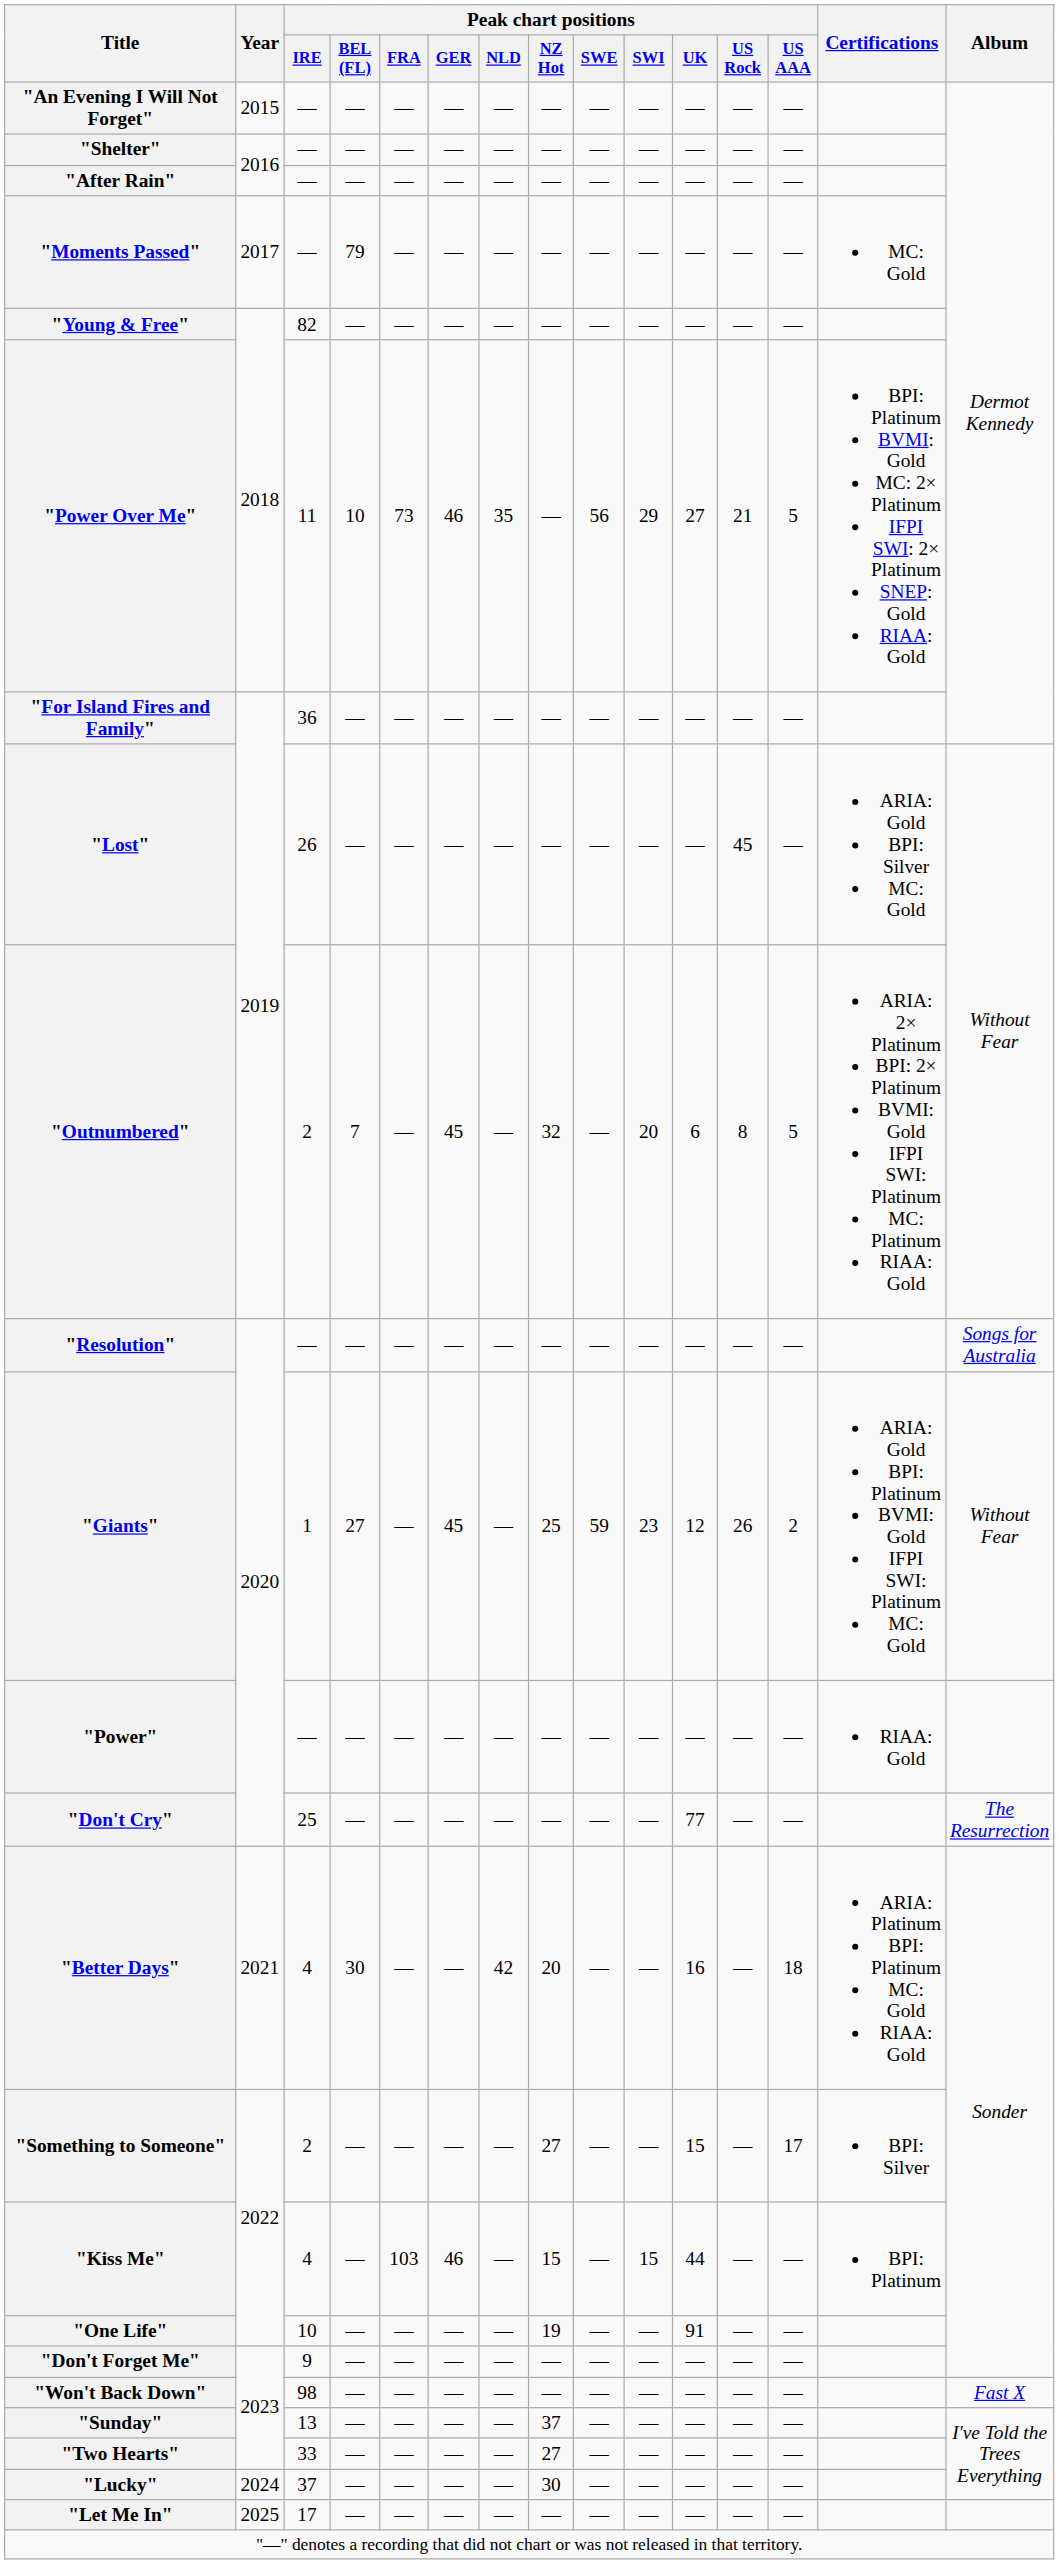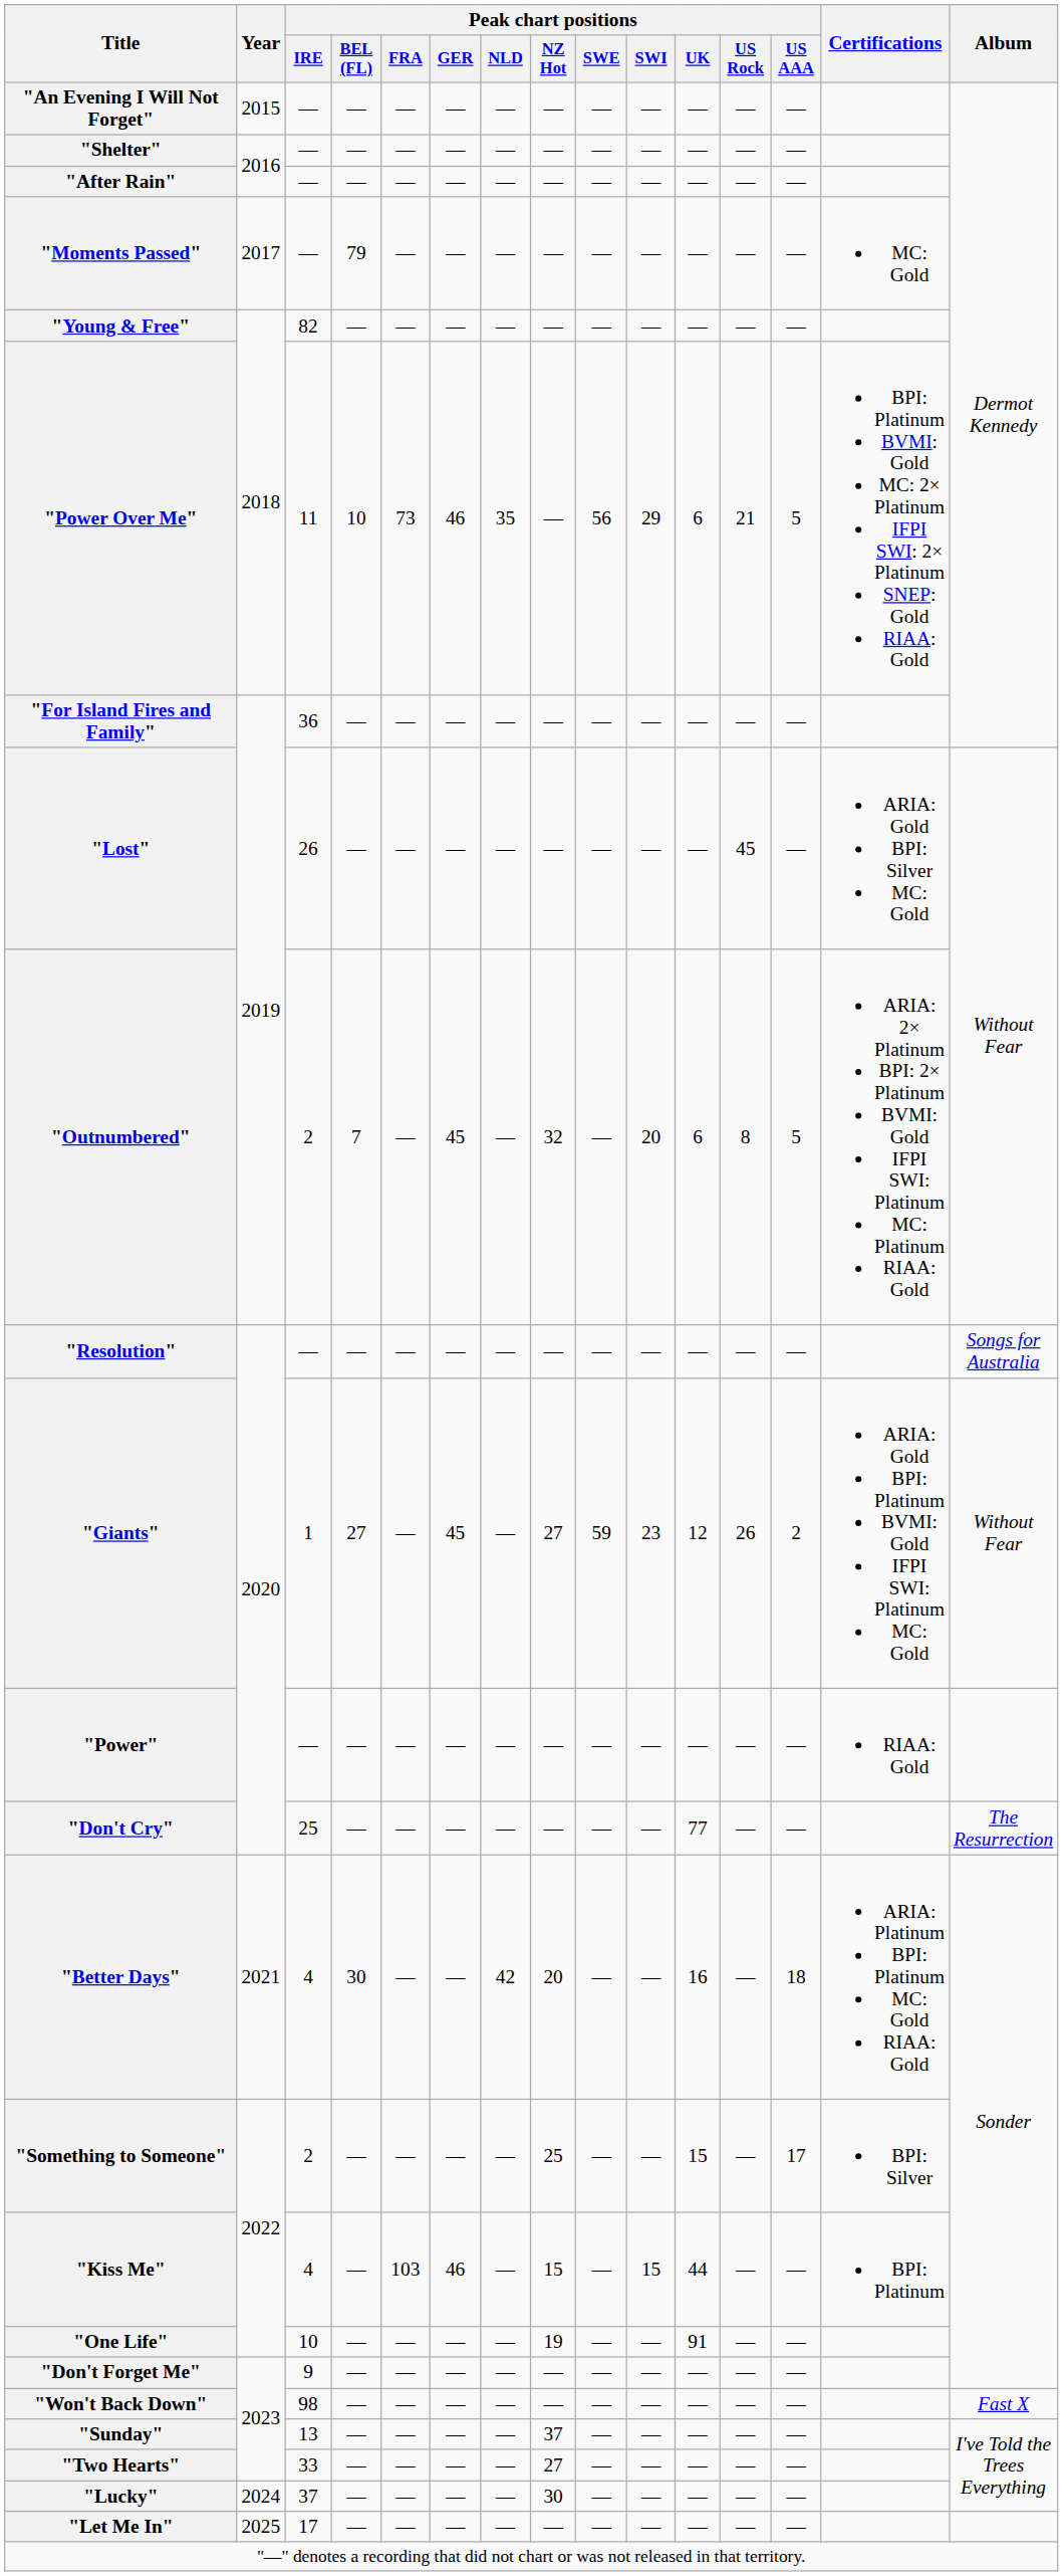 <table class="wikitable plainrowheaders" style="text-align:center;" border="1">
 <tr>
 <th scope="col" rowspan="2" style="width:16em;">Title</th>
 <th scope="col" rowspan="2" style="width:1em;">Year</th>
 <th scope="col" colspan="11">Peak chart positions</th>
 <th scope="col" rowspan="2"><a href='#'>Certifications</a></th>
 <th scope="col" rowspan="2">Album</th>
 </tr>
 <tr>
 <th scope="col" style="width:3em;font-size:85%;"><a href='#'>IRE</a><br></th>
 <th scope="col" style="width:3em;font-size:85%;"><a href='#'>BEL<br>(FL)</a><br></th>
 <th scope="col" style="width:3em;font-size:85%;"><a href='#'>FRA</a><br></th>
 <th scope="col" style="width:3em;font-size:85%;"><a href='#'>GER</a><br></th>
 <th scope="col" style="width:3em;font-size:85%;"><a href='#'>NLD</a><br></th>
 <th scope="col" style="width:3em;font-size:85%;"><a href='#'>NZ<br>Hot</a><br></th>
 <th scope="col" style="width:3em;font-size:85%;"><a href='#'>SWE</a><br></th>
 <th scope="col" style="width:3em;font-size:85%;"><a href='#'>SWI</a><br></th>
 <th scope="col" style="width:3em;font-size:85%;"><a href='#'>UK</a><br></th>
 <th scope="col" style="width:3em;font-size:85%;"><a href='#'>US<br>Rock</a><br></th>
 <th scope="col" style="width:3em;font-size:85%;"><a href='#'>US<br>AAA</a><br></th>
 </tr>
 <tr>
 <th scope="row">"An Evening I Will Not Forget"</th>
 <td>2015</td>
 <td>—</td>
 <td>—</td>
 <td>—</td>
 <td>—</td>
 <td>—</td>
 <td>—</td>
 <td>—</td>
 <td>—</td>
 <td>—</td>
 <td>—</td>
 <td>—</td>
 <td></td>
 <td rowspan="7"><em>Dermot Kennedy</em></td>
 </tr>
 <tr>
 <th scope="row">"Shelter"</th>
 <td rowspan="2">2016</td>
 <td>—</td>
 <td>—</td>
 <td>—</td>
 <td>—</td>
 <td>—</td>
 <td>—</td>
 <td>—</td>
 <td>—</td>
 <td>—</td>
 <td>—</td>
 <td>—</td>
 <td></td>
 </tr>
 <tr>
 <th scope="row">"After Rain"</th>
 <td>—</td>
 <td>—</td>
 <td>—</td>
 <td>—</td>
 <td>—</td>
 <td>—</td>
 <td>—</td>
 <td>—</td>
 <td>—</td>
 <td>—</td>
 <td>—</td>
 <td></td>
 </tr>
 <tr>
 <th scope="row">"<a href='#'>Moments Passed</a>"</th>
 <td>2017</td>
 <td>—</td>
 <td>79</td>
 <td>—</td>
 <td>—</td>
 <td>—</td>
 <td>—</td>
 <td>—</td>
 <td>—</td>
 <td>—</td>
 <td>—</td>
 <td>—</td>
 <td><br><ul><li>MC: Gold</li></ul></td>
 </tr>
 <tr>
 <th scope="row">"<a href='#'>Young & Free</a>"</th>
 <td rowspan="2">2018</td>
 <td>82</td>
 <td>—</td>
 <td>—</td>
 <td>—</td>
 <td>—</td>
 <td>—</td>
 <td>—</td>
 <td>—</td>
 <td>—</td>
 <td>—</td>
 <td>—</td>
 <td></td>
 </tr>
 <tr>
 <th scope="row">"<a href='#'>Power Over Me</a>"</th>
 <td>11</td>
 <td>10</td>
 <td>73</td>
 <td>46</td>
 <td>35</td>
 <td>—</td>
 <td>56</td>
 <td>29</td>
-<td>27</td>
+<td>6</td>
 <td>21</td>
 <td>5</td>
 <td><br><ul><li>BPI: Platinum</li><li><a href='#'>BVMI</a>: Gold</li><li>MC: 2× Platinum</li><li><a href='#'>IFPI SWI</a>: 2× Platinum</li><li><a href='#'>SNEP</a>: Gold</li><li><a href='#'>RIAA</a>: Gold</li></ul></td>
 </tr>
 <tr>
 <th scope="row">"<a href='#'>For Island Fires and Family</a>"</th>
 <td rowspan="3">2019</td>
 <td>36</td>
 <td>—</td>
 <td>—</td>
 <td>—</td>
 <td>—</td>
 <td>—</td>
 <td>—</td>
 <td>—</td>
 <td>—</td>
 <td>—</td>
 <td>—</td>
 <td></td>
 </tr>
 <tr>
 <th scope="row">"<a href='#'>Lost</a>"</th>
 <td>26</td>
 <td>—</td>
 <td>—</td>
 <td>—</td>
 <td>—</td>
 <td>—</td>
 <td>—</td>
 <td>—</td>
 <td>—</td>
 <td>45</td>
 <td>—</td>
 <td><br><ul><li>ARIA: Gold</li><li>BPI: Silver</li><li>MC: Gold</li></ul></td>
 <td rowspan="2"><em>Without Fear</em></td>
 </tr>
 <tr>
 <th scope="row">"<a href='#'>Outnumbered</a>"</th>
 <td>2</td>
 <td>7</td>
 <td>—</td>
 <td>45</td>
 <td>—</td>
 <td>32</td>
 <td>—</td>
 <td>20</td>
 <td>6</td>
 <td>8</td>
 <td>5</td>
 <td><br><ul><li>ARIA: 2× Platinum</li><li>BPI: 2× Platinum</li><li>BVMI: Gold</li><li>IFPI SWI: Platinum</li><li>MC: Platinum</li><li>RIAA: Gold</li></ul></td>
 </tr>
 <tr>
 <th scope="row">"<a href='#'>Resolution</a>"</th>
 <td rowspan="4">2020</td>
 <td>—</td>
 <td>—</td>
 <td>—</td>
 <td>—</td>
 <td>—</td>
 <td>—</td>
 <td>—</td>
 <td>—</td>
 <td>—</td>
 <td>—</td>
 <td>—</td>
 <td></td>
 <td><em><a href='#'>Songs for Australia</a></em></td>
 </tr>
 <tr>
 <th scope="row">"<a href='#'>Giants</a>"</th>
 <td>1</td>
 <td>27</td>
 <td>—</td>
 <td>45</td>
 <td>—</td>
-<td>25</td>
+<td>27</td>
 <td>59</td>
 <td>23</td>
 <td>12</td>
 <td>26<br></td>
 <td>2</td>
 <td><br><ul><li>ARIA: Gold</li><li>BPI: Platinum</li><li>BVMI: Gold</li><li>IFPI SWI: Platinum</li><li>MC: Gold</li></ul></td>
 <td><em>Without Fear</em></td>
 </tr>
 <tr>
 <th scope="row">"Power"<br></th>
 <td>—</td>
 <td>—</td>
 <td>—</td>
 <td>—</td>
 <td>—</td>
 <td>—</td>
 <td>—</td>
 <td>—</td>
 <td>—</td>
 <td>—</td>
 <td>—</td>
 <td><br><ul><li>RIAA: Gold</li></ul></td>
 <td></td>
 </tr>
 <tr>
 <th scope="row">"<a href='#'>Don't Cry</a>"<br></th>
 <td>25</td>
 <td>—</td>
 <td>—</td>
 <td>—</td>
 <td>—</td>
 <td>—</td>
 <td>—</td>
 <td>—</td>
 <td>77</td>
 <td>—</td>
 <td>—</td>
 <td></td>
 <td><em><a href='#'>The Resurrection</a></em></td>
 </tr>
 <tr>
 <th scope="row">"<a href='#'>Better Days</a>"</th>
 <td>2021</td>
 <td>4</td>
 <td>30</td>
 <td>—</td>
 <td>—</td>
 <td>42</td>
 <td>20</td>
 <td>—</td>
 <td>—</td>
 <td>16</td>
 <td>—</td>
 <td>18</td>
 <td><br><ul><li>ARIA: Platinum</li><li>BPI: Platinum</li><li>MC: Gold</li><li>RIAA: Gold</li></ul></td>
 <td rowspan="5"><em>Sonder</em></td>
 </tr>
 <tr>
 <th scope="row">"Something to Someone"</th>
 <td rowspan="3">2022</td>
 <td>2</td>
 <td>—</td>
 <td>—</td>
 <td>—</td>
 <td>—</td>
-<td>27</td>
+<td>25</td>
 <td>—</td>
 <td>—</td>
 <td>15</td>
 <td>—</td>
 <td>17</td>
 <td><br><ul><li>BPI: Silver</li></ul></td>
 </tr>
 <tr>
 <th scope="row">"Kiss Me"</th>
 <td>4</td>
 <td>—</td>
 <td>103</td>
 <td>46</td>
 <td>—</td>
 <td>15</td>
 <td>—</td>
 <td>15</td>
 <td>44</td>
 <td>—</td>
 <td>—</td>
 <td><br><ul><li>BPI: Platinum</li></ul></td>
 </tr>
 <tr>
 <th scope="row">"One Life"</th>
 <td>10</td>
 <td>—</td>
 <td>—</td>
 <td>—</td>
 <td>—</td>
 <td>19</td>
 <td>—</td>
 <td>—</td>
 <td>91</td>
 <td>—</td>
 <td>—</td>
 </tr>
 <tr>
 <th scope="row">"Don't Forget Me"</th>
 <td rowspan="4">2023</td>
 <td>9</td>
 <td>—</td>
 <td>—</td>
 <td>—</td>
 <td>—</td>
 <td>—</td>
 <td>—</td>
 <td>—</td>
 <td>—</td>
 <td>—</td>
 <td>—</td>
 <td></td>
 </tr>
 <tr>
 <th scope="row">"Won't Back Down"<br></th>
 <td>98</td>
 <td>—</td>
 <td>—</td>
 <td>—</td>
 <td>—</td>
 <td>—</td>
 <td>—</td>
 <td>—</td>
 <td>—</td>
 <td>—</td>
 <td>—</td>
 <td></td>
 <td><em><a href='#'>Fast X</a></em></td>
 </tr>
 <tr>
 <th scope="row">"Sunday"</th>
 <td>13</td>
 <td>—</td>
 <td>—</td>
 <td>—</td>
 <td>—</td>
 <td>37</td>
 <td>—</td>
 <td>—</td>
 <td>—</td>
 <td>—</td>
 <td>—</td>
 <td></td>
 <td rowspan="3"><em>I've Told the Trees Everything</em></td>
 </tr>
 <tr>
 <th scope="row">"Two Hearts"</th>
 <td>33</td>
 <td>—</td>
 <td>—</td>
 <td>—</td>
 <td>—</td>
 <td>27</td>
 <td>—</td>
 <td>—</td>
 <td>—</td>
 <td>—</td>
 <td>—</td>
 <td></td>
 </tr>
 <tr>
 <th scope="row">"Lucky"</th>
 <td>2024</td>
 <td>37</td>
 <td>—</td>
 <td>—</td>
 <td>—</td>
 <td>—</td>
 <td>30</td>
 <td>—</td>
 <td>—</td>
 <td>—</td>
 <td>—</td>
 <td>—</td>
 <td></td>
 </tr>
 <tr>
 <th scope="row">"Let Me In"</th>
 <td>2025</td>
 <td>17<br></td>
 <td>—</td>
 <td>—</td>
 <td>—</td>
 <td>—</td>
 <td>—</td>
 <td>—</td>
 <td>—</td>
 <td>—</td>
 <td>—</td>
 <td>—</td>
 <td></td>
 <td></td>
 </tr>
 <tr>
 <td colspan="20" style="font-size:90%">"—" denotes a recording that did not chart or was not released in that territory.</td>
 </tr>
 </table>
